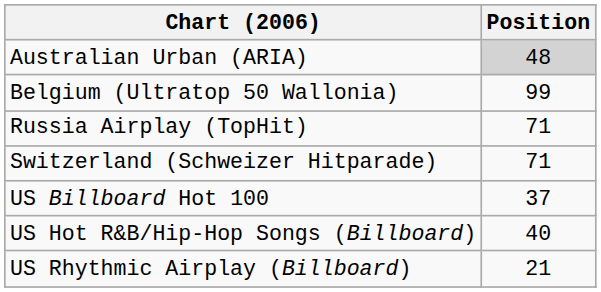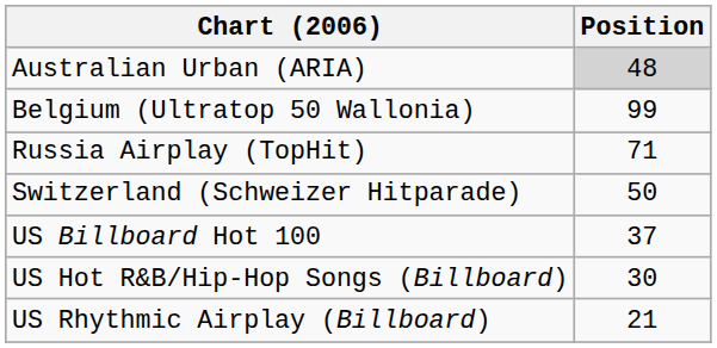 <table class="wikitable sortable">
 <tr>
 <th>Chart (2006)</th>
 <th>Position</th>
 </tr>
 <tr>
 <td>Australian Urban (ARIA)</td>
 <td align="center" style="background: lightgrey;">48</td>
 </tr>
 <tr>
 <td>Belgium (Ultratop 50 Wallonia)</td>
 <td align="center">99</td>
 </tr>
 <tr>
 <td>Russia Airplay (TopHit)</td>
 <td align="center">71</td>
 </tr>
 <tr>
 <td>Switzerland (Schweizer Hitparade)</td>
-<td align="center">71</td>
+<td align="center">50</td>
 </tr>
 <tr>
 <td>US <em>Billboard</em> Hot 100</td>
 <td align="center">37</td>
 </tr>
 <tr>
 <td>US Hot R&B/Hip-Hop Songs (<em>Billboard</em>)</td>
-<td align="center">40</td>
+<td align="center">30</td>
 </tr>
 <tr>
 <td>US Rhythmic Airplay (<em>Billboard</em>)</td>
 <td align="center">21</td>
 </tr>
 </table>
